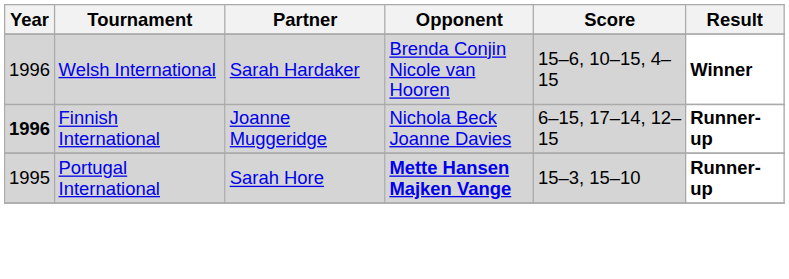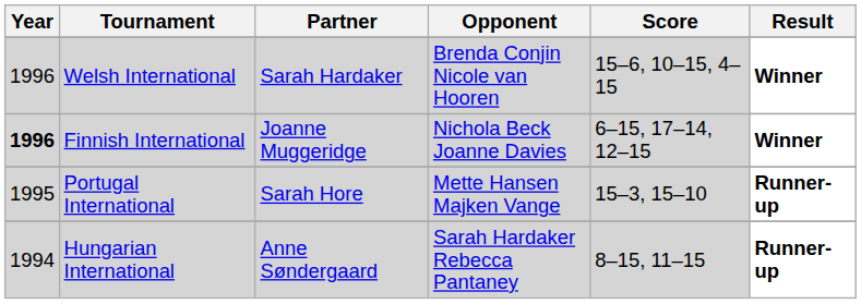 <table class="sortable wikitable" style="font-size: 90%;">
 <tr>
 <th>Year</th>
 <th>Tournament</th>
 <th>Partner</th>
 <th>Opponent</th>
 <th>Score</th>
 <th>Result</th>
 </tr>
 <tr>
 </tr>
 <tr style="background:#D5D5D5">
 <td align="center">1996</td>
 <td align="left"><a href='#'>Welsh International</a></td>
 <td align="left"> <a href='#'>Sarah Hardaker</a></td>
 <td align="left"> <a href='#'>Brenda Conjin</a> <br>  <a href='#'>Nicole van Hooren</a></td>
 <td align="left">15–6, 10–15, 4–15</td>
 <td style="text-align:left; background:white"> <strong>Winner</strong></td>
 </tr>
 <tr>
 </tr>
 <tr style="background:#D5D5D5">
 <td align="center"><strong>1996</strong></td>
 <td align="left"><a href='#'>Finnish International</a></td>
 <td align="left"> <a href='#'>Joanne Muggeridge</a></td>
 <td align="left"> <a href='#'>Nichola Beck</a> <br>  <a href='#'>Joanne Davies</a></td>
 <td align="left">6–15, 17–14, 12–15</td>
-<td style="text-align:left; background:white"> <strong>Runner-up</strong></td>
+<td style="text-align:left; background:white"> <strong>Winner</strong></td>
 </tr>
 <tr>
 </tr>
 <tr style="background:#D5D5D5">
 <td align="center">1995</td>
 <td align="left"><a href='#'>Portugal International</a></td>
 <td align="left"> <a href='#'>Sarah Hore</a></td>
-<td align="left"><strong> <a href='#'>Mette Hansen</a> <br>  <a href='#'>Majken Vange</a></strong></td>
+<td align="left"> <a href='#'>Mette Hansen</a> <br>  <a href='#'>Majken Vange</a></td>
 <td align="left">15–3, 15–10</td>
 <td style="text-align:left; background:white"> <strong>Runner-up</strong></td>
 </tr>
 <tr>
 </tr>
+<tr style="background:#D5D5D5">
+<td align="center">1994</td>
+<td align="left"><a href='#'>Hungarian International</a></td>
+<td align="left"> <a href='#'>Anne Søndergaard</a></td>
+<td align="left"> <a href='#'>Sarah Hardaker</a> <br>  <a href='#'>Rebecca Pantaney</a></td>
+<td align="left">8–15, 11–15</td>
+<td style="text-align:left; background:white"> <strong>Runner-up</strong></td>
+</tr>
 </table>
